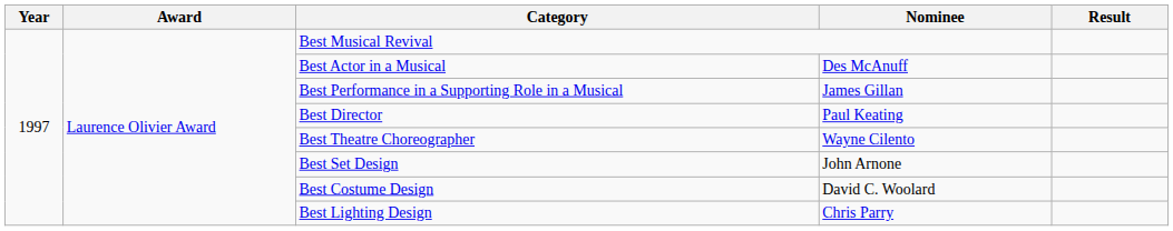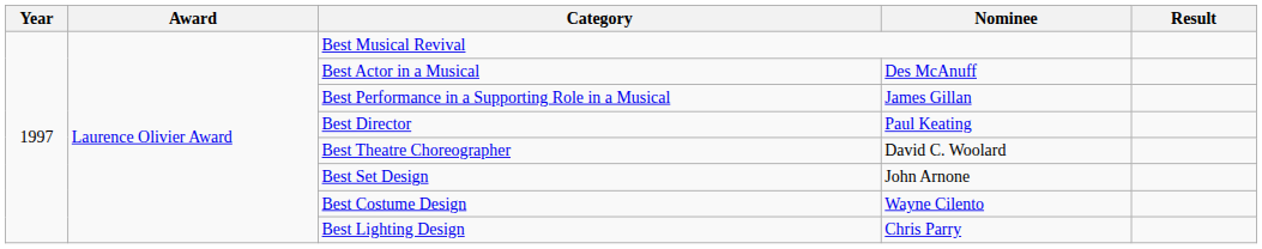 <table class="wikitable" width="95%">
 <tr>
 <th width="5%">Year</th>
 <th width="20%">Award</th>
 <th width="45%">Category</th>
 <th width="20%">Nominee</th>
 <th width="10%">Result</th>
 </tr>
 <tr>
 <td rowspan="8" align="center">1997</td>
 <td rowspan="8"><a href='#'>Laurence Olivier Award</a></td>
 <td colspan="2"><a href='#'>Best Musical Revival</a></td>
 <td></td>
 </tr>
 <tr>
 <td><a href='#'>Best Actor in a Musical</a></td>
 <td><a href='#'>Des McAnuff</a></td>
 <td></td>
 </tr>
 <tr>
 <td><a href='#'>Best Performance in a Supporting Role in a Musical</a></td>
 <td><a href='#'>James Gillan</a></td>
 <td></td>
 </tr>
 <tr>
 <td><a href='#'>Best Director</a></td>
 <td><a href='#'>Paul Keating</a></td>
 <td></td>
 </tr>
 <tr>
 <td><a href='#'>Best Theatre Choreographer</a></td>
-<td><a href='#'>Wayne Cilento</a></td>
+<td>David C. Woolard</td>
 <td></td>
 </tr>
 <tr>
 <td><a href='#'>Best Set Design</a></td>
 <td>John Arnone</td>
 <td></td>
 </tr>
 <tr>
 <td><a href='#'>Best Costume Design</a></td>
-<td>David C. Woolard</td>
+<td><a href='#'>Wayne Cilento</a></td>
 <td></td>
 </tr>
 <tr>
 <td><a href='#'>Best Lighting Design</a></td>
 <td><a href='#'>Chris Parry</a></td>
 <td></td>
 </tr>
 </table>
